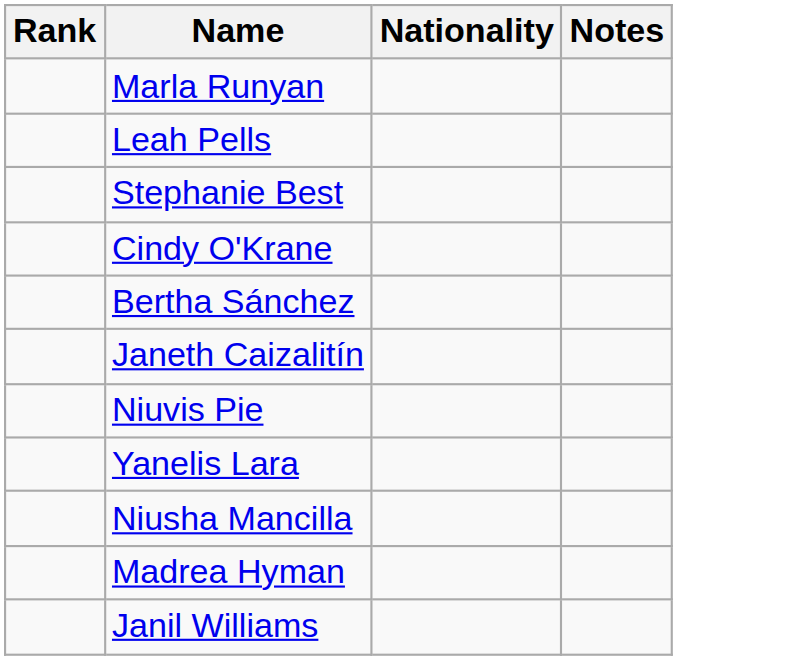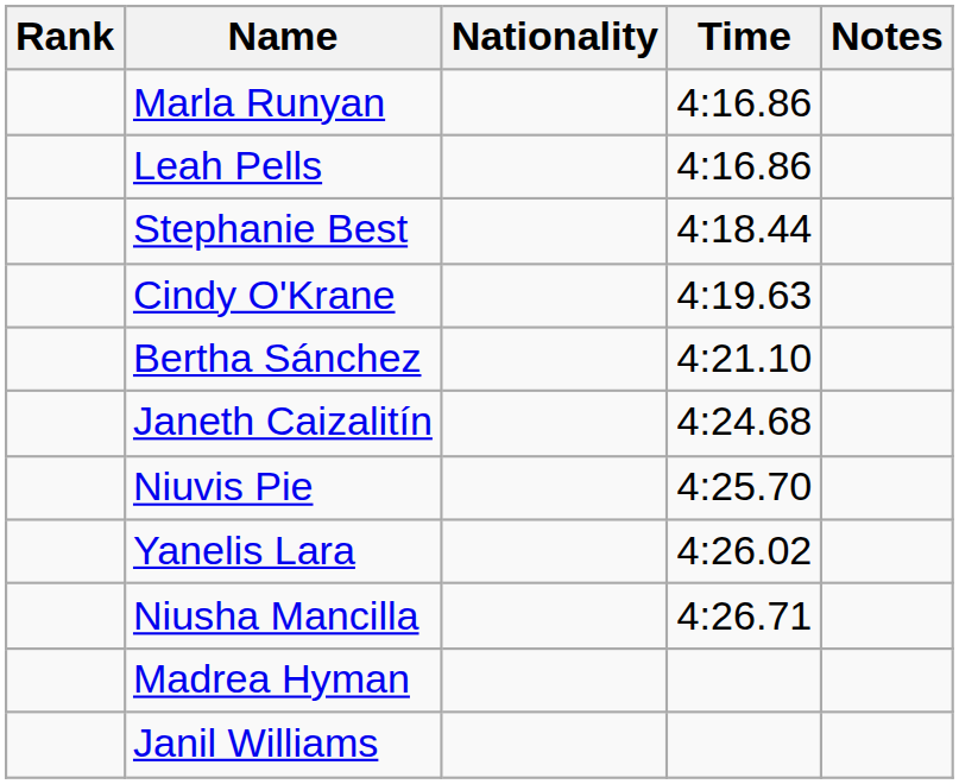 <table class="wikitable sortable" style="text-align:center">
 <tr>
 <th>Rank</th>
 <th>Name</th>
 <th>Nationality</th>
+<th>Time</th>
 <th>Notes</th>
 </tr>
 <tr>
 <td></td>
 <td align=left><a href='#'>Marla Runyan</a></td>
 <td align=left></td>
+<td>4:16.86</td>
 <td></td>
 </tr>
 <tr>
 <td></td>
 <td align=left><a href='#'>Leah Pells</a></td>
 <td align=left></td>
+<td>4:16.86</td>
 <td></td>
 </tr>
 <tr>
 <td></td>
 <td align=left><a href='#'>Stephanie Best</a></td>
 <td align=left></td>
+<td>4:18.44</td>
 <td></td>
 </tr>
 <tr>
 <td></td>
 <td align=left><a href='#'>Cindy O'Krane</a></td>
 <td align=left></td>
+<td>4:19.63</td>
 <td></td>
 </tr>
 <tr>
 <td></td>
 <td align=left><a href='#'>Bertha Sánchez</a></td>
 <td align=left></td>
+<td>4:21.10</td>
 <td></td>
 </tr>
 <tr>
 <td></td>
 <td align=left><a href='#'>Janeth Caizalitín</a></td>
 <td align=left></td>
+<td>4:24.68</td>
 <td></td>
 </tr>
 <tr>
 <td></td>
 <td align=left><a href='#'>Niuvis Pie</a></td>
 <td align=left></td>
+<td>4:25.70</td>
 <td></td>
 </tr>
 <tr>
 <td></td>
 <td align=left><a href='#'>Yanelis Lara</a></td>
 <td align=left></td>
+<td>4:26.02</td>
 <td></td>
 </tr>
 <tr>
 <td></td>
 <td align=left><a href='#'>Niusha Mancilla</a></td>
 <td align=left></td>
+<td>4:26.71</td>
 <td></td>
 </tr>
 <tr>
 <td></td>
 <td align=left><a href='#'>Madrea Hyman</a></td>
 <td align=left></td>
 <td></td>
+<td></td>
 </tr>
 <tr>
 <td></td>
 <td align=left><a href='#'>Janil Williams</a></td>
 <td align=left></td>
 <td></td>
+<td></td>
 </tr>
 </table>
